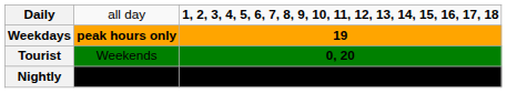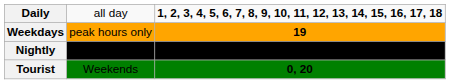 <table class="wikitable" style="text-align:center;">
 <tr>
 <th>Daily</th>
 <td>all day</td>
 <td><strong>1, 2, 3, 4, 5, 6, 7, 8, 9, 10, 11, 12, 13, 14, 15, 16, 17, 18</strong></td>
 </tr>
 <tr>
 <th>Weekdays</th>
-<td − bgcolor="orange"><strong>peak hours only</strong></td>
+<td − bgcolor="orange">peak hours only</td>
 <td bgcolor=orange><strong>19</strong></td>
+</tr>
+<tr>
+<th rowspan=1>Nightly</th>
+<td bgcolor=black><span>Daily</span></td>
+<td bgcolor=black><span><strong>201, 202</strong></span></td>
 </tr>
 <tr>
 <th rowspan=1>Tourist</th>
 <td − bgcolor="green">Weekends</td>
 <td bgcolor=green><strong>0, 20</strong></td>
 </tr>
-<tr>
-<th rowspan=1>Nightly</th>
-<td bgcolor=black><span>Daily</span></td>
-<td bgcolor=black><span><strong>201, 202</strong></span></td>
-</tr>
 </table>
